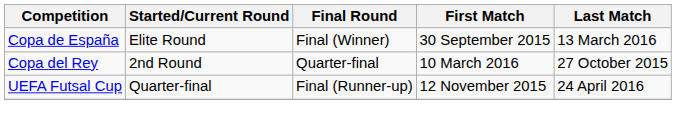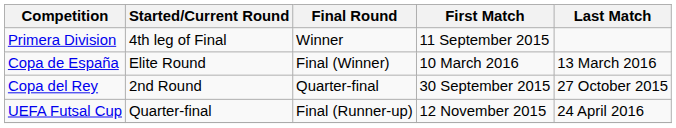 <table class="wikitable">
 <tr style="background:#f0f6fa;">
 <th>Competition</th>
 <th>Started/Current Round</th>
 <th>Final Round</th>
 <th>First Match</th>
 <th>Last Match</th>
 </tr>
 <tr>
+<td><a href='#'>Primera Division</a></td>
+<td>4th leg of Final</td>
+<td>Winner</td>
+<td>11 September 2015</td>
+<td></td>
+</tr>
+<tr>
 <td><a href='#'>Copa de España</a></td>
 <td>Elite Round</td>
 <td>Final (Winner)</td>
-<td>30 September 2015</td>
+<td>10 March 2016</td>
 <td>13 March 2016</td>
 </tr>
 <tr>
 <td><a href='#'>Copa del Rey</a></td>
 <td>2nd Round</td>
 <td>Quarter-final</td>
-<td>10 March 2016</td>
+<td>30 September 2015</td>
 <td>27 October 2015</td>
 </tr>
 <tr>
 <td><a href='#'>UEFA Futsal Cup</a></td>
 <td>Quarter-final</td>
 <td>Final (Runner-up)</td>
 <td>12 November 2015</td>
 <td>24 April 2016</td>
 </tr>
 <tr>
 </tr>
 </table>
